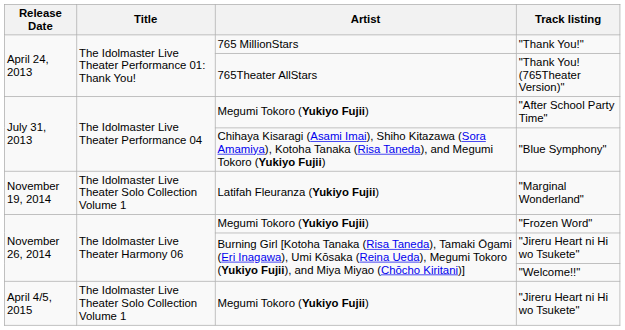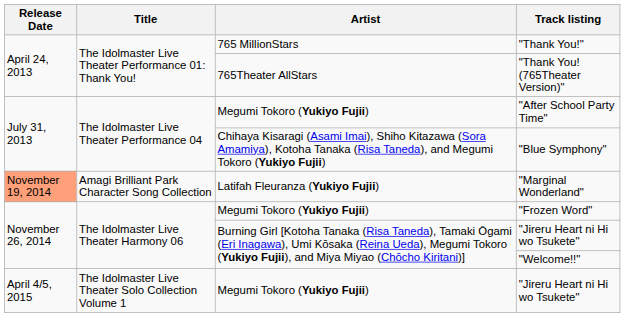 <table class="wikitable sortable">
 <tr>
 <th>Release Date</th>
 <th>Title</th>
 <th>Artist</th>
 <th>Track listing</th>
 </tr>
 <tr>
 <td rowspan="2">April 24, 2013</td>
 <td rowspan="2">The Idolmaster Live Theater Performance 01: Thank You!</td>
 <td>765 MillionStars</td>
 <td>"Thank You!"</td>
 </tr>
 <tr>
 <td>765Theater AllStars</td>
 <td>"Thank You! (765Theater Version)"</td>
 </tr>
 <tr>
 <td rowspan="2">July 31, 2013</td>
 <td rowspan="2">The Idolmaster Live Theater Performance 04</td>
 <td>Megumi Tokoro (<strong>Yukiyo Fujii</strong>)</td>
 <td>"After School Party Time"</td>
 </tr>
 <tr>
 <td>Chihaya Kisaragi (<a href='#'>Asami Imai</a>), Shiho Kitazawa (<a href='#'>Sora Amamiya</a>), Kotoha Tanaka (<a href='#'>Risa Taneda</a>), and Megumi Tokoro (<strong>Yukiyo Fujii</strong>)</td>
 <td>"Blue Symphony"</td>
 </tr>
 <tr>
-<td>November 19, 2014</td>
-<td>The Idolmaster Live Theater Solo Collection Volume 1</td>
+<td style="background: lightsalmon;">November 19, 2014</td>
+<td>Amagi Brilliant Park Character Song Collection</td>
 <td>Latifah Fleuranza (<strong>Yukiyo Fujii</strong>)</td>
 <td>"Marginal Wonderland"</td>
 </tr>
 <tr>
 <td rowspan="3">November 26, 2014</td>
 <td rowspan="3">The Idolmaster Live Theater Harmony 06</td>
 <td>Megumi Tokoro (<strong>Yukiyo Fujii</strong>)</td>
 <td>"Frozen Word"</td>
 </tr>
 <tr>
 <td rowspan="2">Burning Girl [Kotoha Tanaka (<a href='#'>Risa Taneda</a>), Tamaki Ōgami (<a href='#'>Eri Inagawa</a>), Umi Kōsaka (<a href='#'>Reina Ueda</a>), Megumi Tokoro (<strong>Yukiyo Fujii</strong>), and Miya Miyao (<a href='#'>Chōcho Kiritani</a>)]</td>
 <td>"Jireru Heart ni Hi wo Tsukete"</td>
 </tr>
 <tr>
 <td>"Welcome!!"</td>
 </tr>
 <tr>
 <td>April 4/5, 2015</td>
 <td>The Idolmaster Live Theater Solo Collection Volume 1</td>
 <td>Megumi Tokoro (<strong>Yukiyo Fujii</strong>)</td>
 <td>"Jireru Heart ni Hi wo Tsukete"</td>
 </tr>
 </table>
